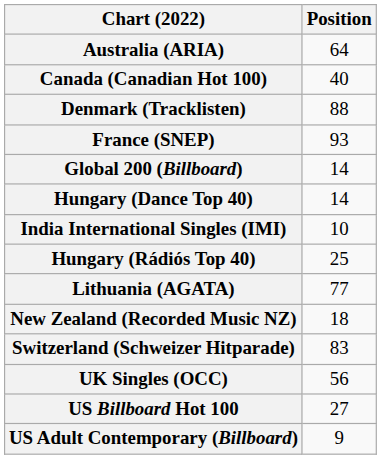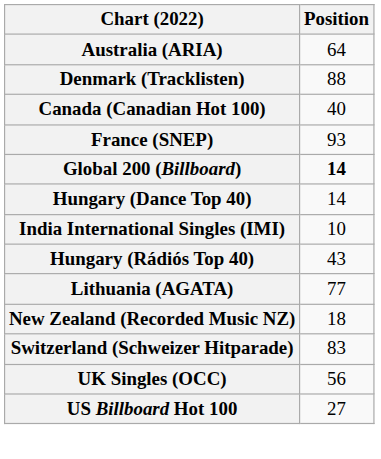 <table class="wikitable sortable plainrowheaders" style="text-align:center">
 <tr>
 <th scope="col">Chart (2022)</th>
 <th scope="col">Position</th>
 </tr>
 <tr>
 <th scope="row">Australia (ARIA)</th>
 <td>64</td>
 </tr>
 <tr>
+<th scope="row">Denmark (Tracklisten)</th>
+<td>88</td>
+</tr>
+<tr>
 <th scope="row">Canada (Canadian Hot 100)</th>
 <td>40</td>
-</tr>
-<tr>
-<th scope="row">Denmark (Tracklisten)</th>
-<td>88</td>
 </tr>
 <tr>
 <th scope="row">France (SNEP)</th>
 <td>93</td>
 </tr>
 <tr>
 <th scope="row">Global 200 (<em>Billboard</em>)</th>
-<td>14</td>
+<td><strong>14</strong></td>
 </tr>
 <tr>
 <th scope="row">Hungary (Dance Top 40)</th>
 <td>14</td>
 </tr>
 <tr>
 <th scope="row">India International Singles (IMI)</th>
 <td>10</td>
 </tr>
 <tr>
 <th scope="row">Hungary (Rádiós Top 40)</th>
-<td>25</td>
+<td>43</td>
 </tr>
 <tr>
 <th scope="row">Lithuania (AGATA)</th>
 <td>77</td>
 </tr>
 <tr>
 <th scope="row">New Zealand (Recorded Music NZ)</th>
 <td>18</td>
 </tr>
 <tr>
 <th scope="row">Switzerland (Schweizer Hitparade)</th>
 <td>83</td>
 </tr>
 <tr>
 <th scope="row">UK Singles (OCC)</th>
 <td>56</td>
 </tr>
 <tr>
 <th scope="row">US <em>Billboard</em> Hot 100</th>
 <td>27</td>
 </tr>
-<tr>
-<th scope="row">US Adult Contemporary (<em>Billboard</em>)</th>
-<td>9</td>
-</tr>
 </table>
